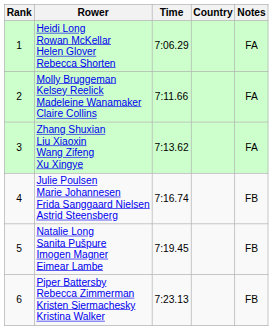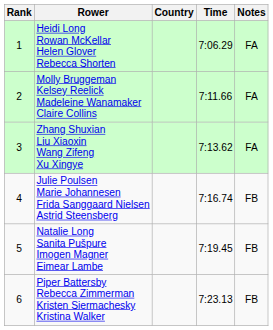 <table class="wikitable" style="text-align:center">
 <tr>
 <th>Rank</th>
 <th>Rower</th>
+<th>Country</th>
 <th>Time</th>
-<th>Country</th>
 <th>Notes</th>
 </tr>
 <tr bgcolor=ccffcc>
 <td>1</td>
 <td align="left"><a href='#'>Heidi Long</a><br><a href='#'>Rowan McKellar</a><br><a href='#'>Helen Glover</a><br><a href='#'>Rebecca Shorten</a></td>
+<td align="left"></td>
 <td>7:06.29</td>
-<td align="left"></td>
 <td>FA</td>
 </tr>
 <tr bgcolor=ccffcc>
 <td>2</td>
 <td align="left"><a href='#'>Molly Bruggeman</a><br><a href='#'>Kelsey Reelick</a><br><a href='#'>Madeleine Wanamaker</a><br><a href='#'>Claire Collins</a></td>
+<td align="left"></td>
 <td>7:11.66</td>
-<td align="left"></td>
 <td>FA</td>
 </tr>
 <tr bgcolor=ccffcc>
 <td>3</td>
 <td align="left"><a href='#'>Zhang Shuxian</a><br><a href='#'>Liu Xiaoxin</a><br><a href='#'>Wang Zifeng</a><br><a href='#'>Xu Xingye</a></td>
+<td align="left"></td>
 <td>7:13.62</td>
-<td align="left"></td>
 <td>FA</td>
 </tr>
 <tr>
 <td>4</td>
 <td align="left"><a href='#'>Julie Poulsen</a><br><a href='#'>Marie Johannesen</a><br><a href='#'>Frida Sanggaard Nielsen</a><br><a href='#'>Astrid Steensberg</a></td>
+<td align="left"></td>
 <td>7:16.74</td>
-<td align="left"></td>
 <td>FB</td>
 </tr>
 <tr>
 <td>5</td>
 <td align="left"><a href='#'>Natalie Long</a><br><a href='#'>Sanita Pušpure</a><br><a href='#'>Imogen Magner</a><br><a href='#'>Eimear Lambe</a></td>
+<td align="left"></td>
 <td>7:19.45</td>
-<td align="left"></td>
 <td>FB</td>
 </tr>
 <tr>
 <td>6</td>
 <td align="left"><a href='#'>Piper Battersby</a><br><a href='#'>Rebecca Zimmerman</a><br><a href='#'>Kristen Siermachesky</a><br><a href='#'>Kristina Walker</a></td>
+<td align="left"></td>
 <td>7:23.13</td>
-<td align="left"></td>
 <td>FB</td>
 </tr>
 </table>
